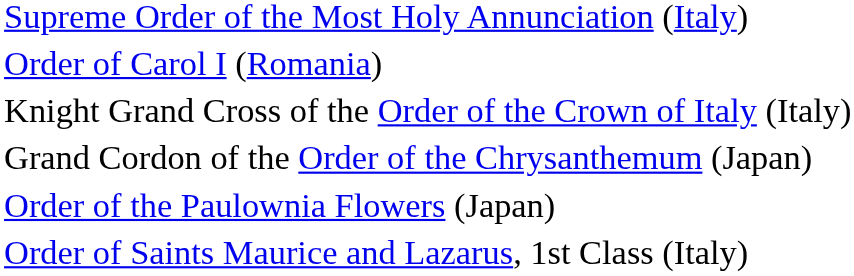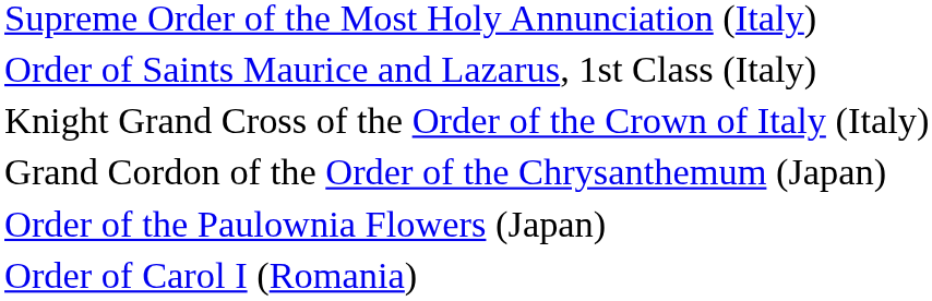 <table>
 <tr>
 <td></td>
 <td><a href='#'>Supreme Order of the Most Holy Annunciation</a> (<a href='#'>Italy</a>)</td>
 </tr>
 <tr>
 <td></td>
-<td><a href='#'>Order of Carol I</a> (<a href='#'>Romania</a>)</td>
+<td><a href='#'>Order of Saints Maurice and Lazarus</a>, 1st Class (Italy)</td>
 </tr>
 <tr>
 <td></td>
 <td>Knight Grand Cross of the <a href='#'>Order of the Crown of Italy</a> (Italy)</td>
 </tr>
 <tr>
 <td></td>
 <td>Grand Cordon of the <a href='#'>Order of the Chrysanthemum</a> (Japan)</td>
 </tr>
 <tr>
 <td></td>
 <td><a href='#'>Order of the Paulownia Flowers</a> (Japan)</td>
 </tr>
 <tr>
 <td></td>
-<td><a href='#'>Order of Saints Maurice and Lazarus</a>, 1st Class (Italy)</td>
+<td><a href='#'>Order of Carol I</a> (<a href='#'>Romania</a>)</td>
 </tr>
 </table>
